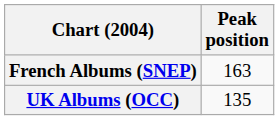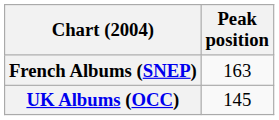 <table class="wikitable sortable plainrowheaders">
 <tr>
 <th scope="col">Chart (2004)</th>
 <th scope="col">Peak<br>position</th>
 </tr>
 <tr>
 <th scope="row">French Albums (<a href='#'>SNEP</a>)</th>
 <td align="center">163</td>
 </tr>
 <tr>
 <th scope="row"><a href='#'>UK Albums</a> (<a href='#'>OCC</a>)</th>
-<td align="center">135</td>
+<td align="center">145</td>
 </tr>
 </table>
